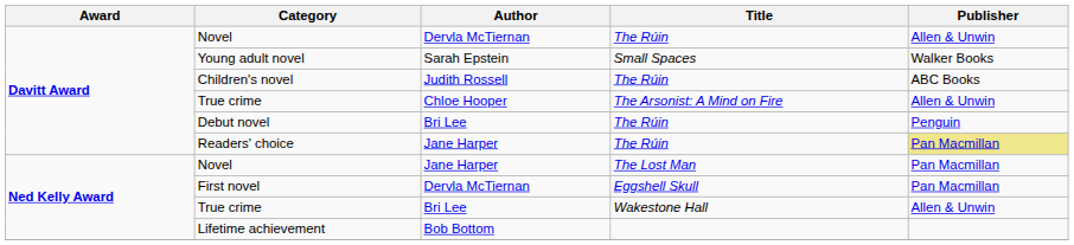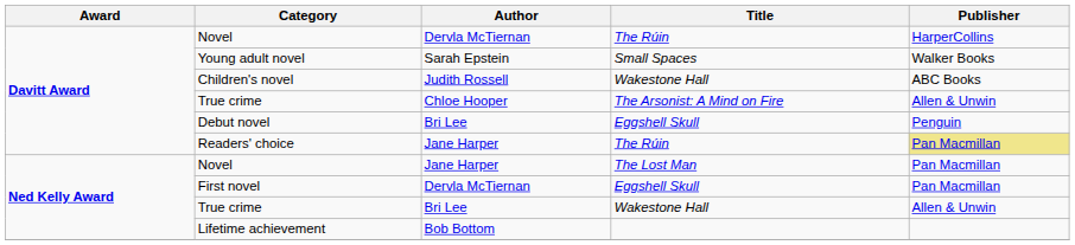 <table class="wikitable" width=100%>
 <tr>
 <th>Award</th>
 <th>Category</th>
 <th>Author</th>
 <th>Title</th>
 <th>Publisher</th>
 </tr>
 <tr>
 <td rowspan=6><strong><a href='#'>Davitt Award</a></strong></td>
 <td>Novel</td>
 <td><a href='#'>Dervla McTiernan</a></td>
 <td><em><a href='#'>The Rúin</a></em></td>
-<td><a href='#'>Allen & Unwin</a></td>
+<td><a href='#'>HarperCollins</a></td>
 </tr>
 <tr>
 <td>Young adult novel</td>
 <td>Sarah Epstein</td>
 <td><em>Small Spaces</em></td>
 <td>Walker Books</td>
 </tr>
 <tr>
 <td>Children's novel</td>
 <td><a href='#'>Judith Rossell</a></td>
-<td><em><a href='#'>The Rúin</a></em></td>
+<td><em>Wakestone Hall</em></td>
 <td>ABC Books</td>
 </tr>
 <tr>
 <td>True crime</td>
 <td><a href='#'>Chloe Hooper</a></td>
 <td><em><a href='#'>The Arsonist: A Mind on Fire</a></em></td>
 <td><a href='#'>Allen & Unwin</a></td>
 </tr>
 <tr>
 <td>Debut novel</td>
 <td><a href='#'>Bri Lee</a></td>
-<td><em><a href='#'>The Rúin</a></em></td>
+<td><em><a href='#'>Eggshell Skull</a></em></td>
 <td><a href='#'>Penguin</a></td>
 </tr>
 <tr>
 <td>Readers' choice</td>
 <td><a href='#'>Jane Harper</a></td>
 <td><em><a href='#'>The Rúin</a></em></td>
 <td style="background: khaki;"><a href='#'>Pan Macmillan</a></td>
 </tr>
 <tr>
 <td rowspan=4><strong><a href='#'>Ned Kelly Award</a></strong></td>
 <td>Novel</td>
 <td><a href='#'>Jane Harper</a></td>
 <td><em><a href='#'>The Lost Man</a></em></td>
 <td><a href='#'>Pan Macmillan</a></td>
 </tr>
 <tr>
 <td>First novel</td>
 <td><a href='#'>Dervla McTiernan</a></td>
 <td><em><a href='#'>Eggshell Skull</a></em></td>
 <td><a href='#'>Pan Macmillan</a></td>
 </tr>
 <tr>
 <td>True crime</td>
 <td><a href='#'>Bri Lee</a></td>
 <td><em>Wakestone Hall</em></td>
 <td><a href='#'>Allen & Unwin</a></td>
 </tr>
 <tr>
 <td>Lifetime achievement</td>
 <td><a href='#'>Bob Bottom</a></td>
 <td></td>
 <td></td>
 </tr>
 <tr>
 </tr>
 </table>
